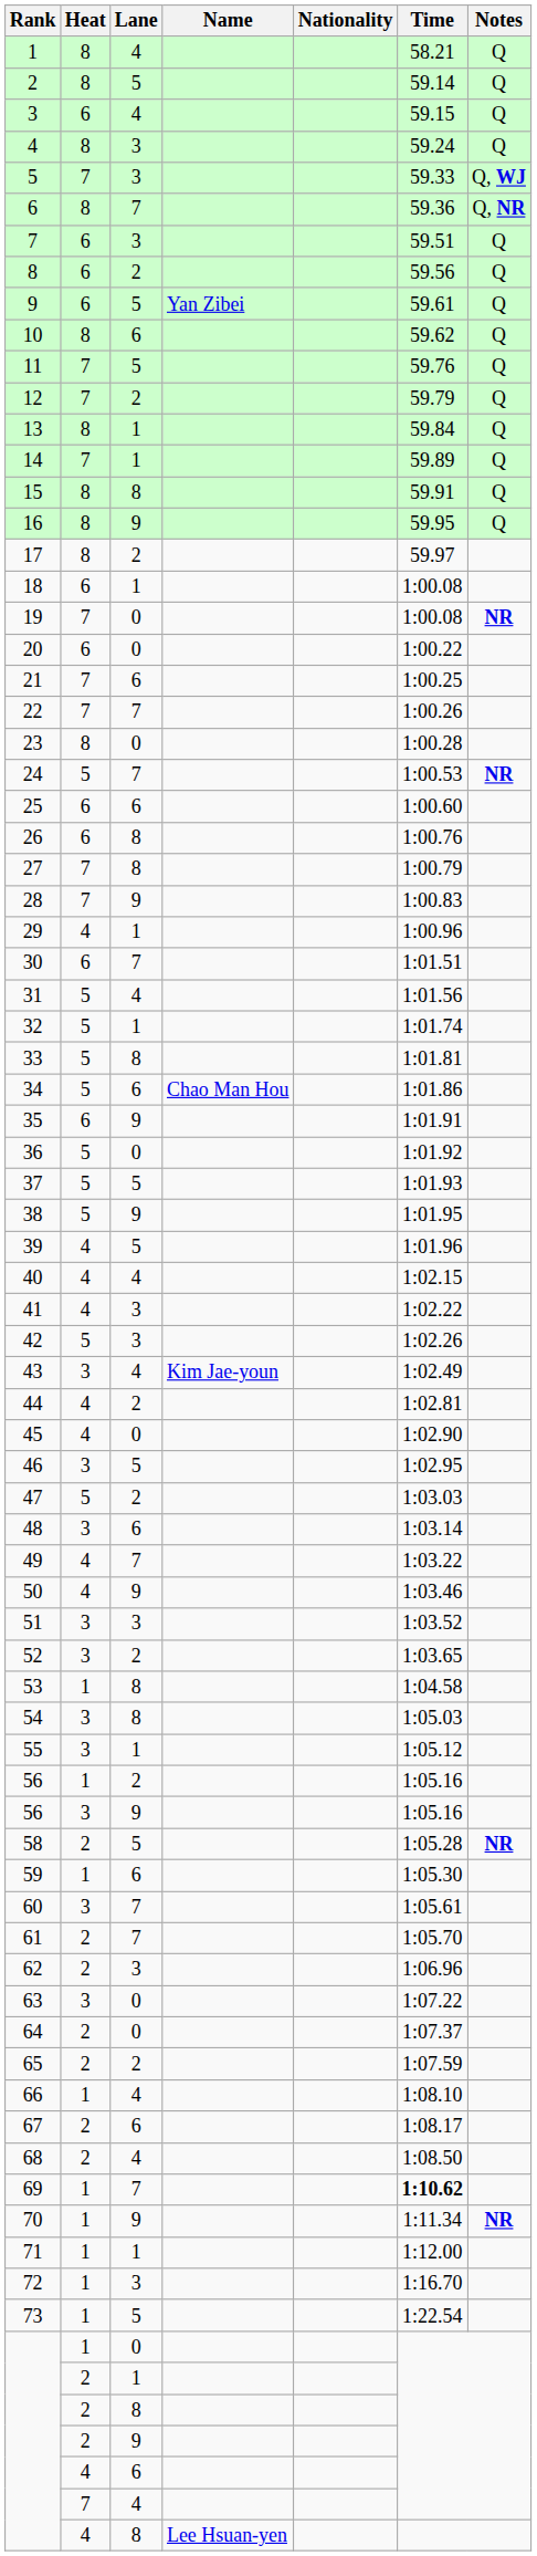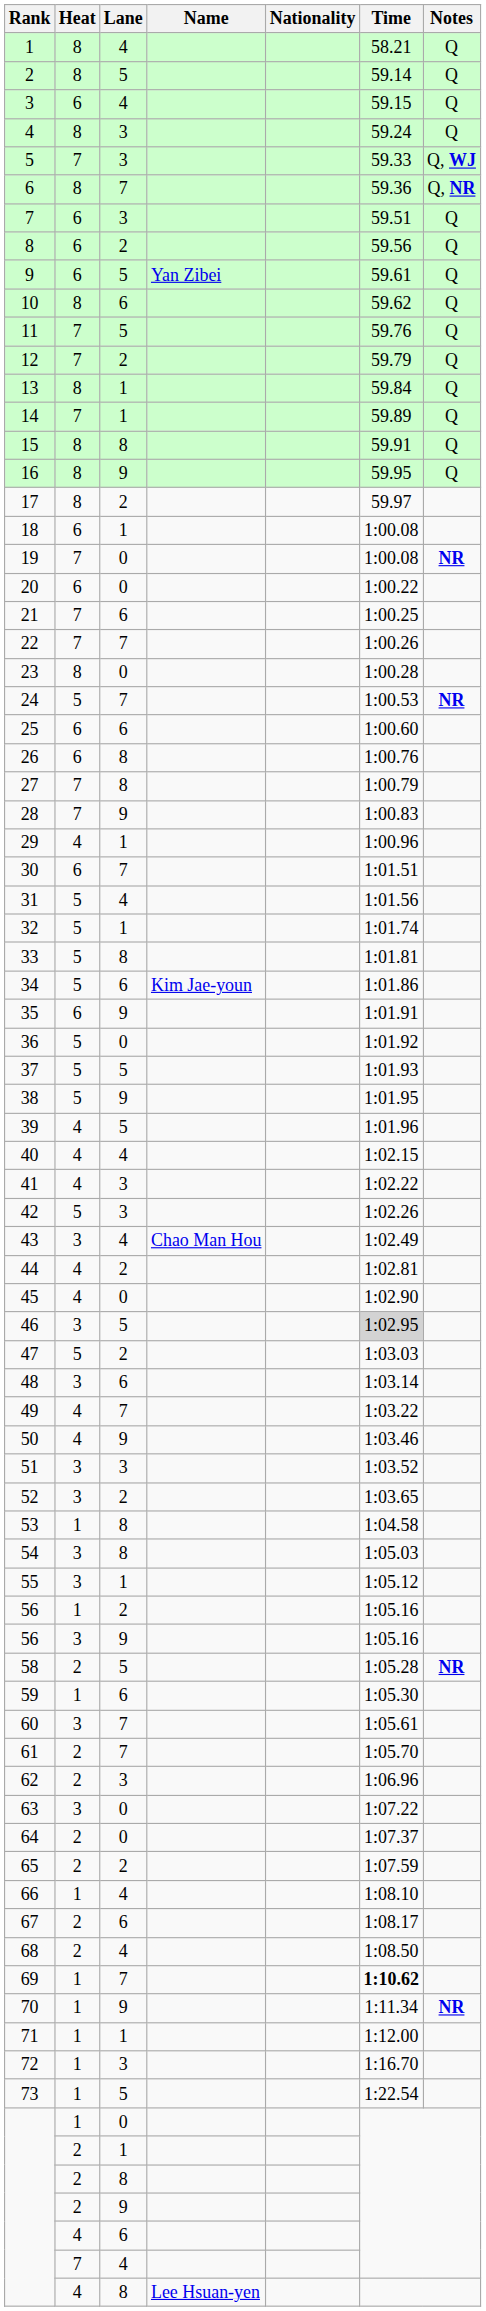 <table class="wikitable sortable" style="text-align:center">
 <tr>
 <th>Rank</th>
 <th>Heat</th>
 <th>Lane</th>
 <th>Name</th>
 <th>Nationality</th>
 <th>Time</th>
 <th>Notes</th>
 </tr>
 <tr bgcolor=ccffcc>
 <td>1</td>
 <td>8</td>
 <td>4</td>
 <td align=left></td>
 <td align=left></td>
 <td>58.21</td>
 <td>Q</td>
 </tr>
 <tr bgcolor=ccffcc>
 <td>2</td>
 <td>8</td>
 <td>5</td>
 <td align=left></td>
 <td align=left></td>
 <td>59.14</td>
 <td>Q</td>
 </tr>
 <tr bgcolor=ccffcc>
 <td>3</td>
 <td>6</td>
 <td>4</td>
 <td align=left></td>
 <td align=left></td>
 <td>59.15</td>
 <td>Q</td>
 </tr>
 <tr bgcolor=ccffcc>
 <td>4</td>
 <td>8</td>
 <td>3</td>
 <td align=left></td>
 <td align=left></td>
 <td>59.24</td>
 <td>Q</td>
 </tr>
 <tr bgcolor=ccffcc>
 <td>5</td>
 <td>7</td>
 <td>3</td>
 <td align=left></td>
 <td align=left></td>
 <td>59.33</td>
 <td>Q, <strong><a href='#'>WJ</a></strong></td>
 </tr>
 <tr bgcolor=ccffcc>
 <td>6</td>
 <td>8</td>
 <td>7</td>
 <td align=left></td>
 <td align=left></td>
 <td>59.36</td>
 <td>Q, <strong><a href='#'>NR</a></strong></td>
 </tr>
 <tr bgcolor=ccffcc>
 <td>7</td>
 <td>6</td>
 <td>3</td>
 <td align=left></td>
 <td align=left></td>
 <td>59.51</td>
 <td>Q</td>
 </tr>
 <tr bgcolor=ccffcc>
 <td>8</td>
 <td>6</td>
 <td>2</td>
 <td align=left></td>
 <td align=left></td>
 <td>59.56</td>
 <td>Q</td>
 </tr>
 <tr bgcolor=ccffcc>
 <td>9</td>
 <td>6</td>
 <td>5</td>
 <td align=left><a href='#'>Yan Zibei</a></td>
 <td align=left></td>
 <td>59.61</td>
 <td>Q</td>
 </tr>
 <tr bgcolor=ccffcc>
 <td>10</td>
 <td>8</td>
 <td>6</td>
 <td align=left></td>
 <td align=left></td>
 <td>59.62</td>
 <td>Q</td>
 </tr>
 <tr bgcolor=ccffcc>
 <td>11</td>
 <td>7</td>
 <td>5</td>
 <td align=left></td>
 <td align=left></td>
 <td>59.76</td>
 <td>Q</td>
 </tr>
 <tr bgcolor=ccffcc>
 <td>12</td>
 <td>7</td>
 <td>2</td>
 <td align=left></td>
 <td align=left></td>
 <td>59.79</td>
 <td>Q</td>
 </tr>
 <tr bgcolor=ccffcc>
 <td>13</td>
 <td>8</td>
 <td>1</td>
 <td align=left></td>
 <td align=left></td>
 <td>59.84</td>
 <td>Q</td>
 </tr>
 <tr bgcolor=ccffcc>
 <td>14</td>
 <td>7</td>
 <td>1</td>
 <td align=left></td>
 <td align=left></td>
 <td>59.89</td>
 <td>Q</td>
 </tr>
 <tr bgcolor=ccffcc>
 <td>15</td>
 <td>8</td>
 <td>8</td>
 <td align=left></td>
 <td align=left></td>
 <td>59.91</td>
 <td>Q</td>
 </tr>
 <tr bgcolor=ccffcc>
 <td>16</td>
 <td>8</td>
 <td>9</td>
 <td align=left></td>
 <td align=left></td>
 <td>59.95</td>
 <td>Q</td>
 </tr>
 <tr>
 <td>17</td>
 <td>8</td>
 <td>2</td>
 <td align=left></td>
 <td align=left></td>
 <td>59.97</td>
 <td></td>
 </tr>
 <tr>
 <td>18</td>
 <td>6</td>
 <td>1</td>
 <td align=left></td>
 <td align=left></td>
 <td>1:00.08</td>
 <td></td>
 </tr>
 <tr>
 <td>19</td>
 <td>7</td>
 <td>0</td>
 <td align=left></td>
 <td align=left></td>
 <td>1:00.08</td>
 <td><strong><a href='#'>NR</a></strong></td>
 </tr>
 <tr>
 <td>20</td>
 <td>6</td>
 <td>0</td>
 <td align=left></td>
 <td align=left></td>
 <td>1:00.22</td>
 <td></td>
 </tr>
 <tr>
 <td>21</td>
 <td>7</td>
 <td>6</td>
 <td align=left></td>
 <td align=left></td>
 <td>1:00.25</td>
 <td></td>
 </tr>
 <tr>
 <td>22</td>
 <td>7</td>
 <td>7</td>
 <td align=left></td>
 <td align=left></td>
 <td>1:00.26</td>
 <td></td>
 </tr>
 <tr>
 <td>23</td>
 <td>8</td>
 <td>0</td>
 <td align=left></td>
 <td align=left></td>
 <td>1:00.28</td>
 <td></td>
 </tr>
 <tr>
 <td>24</td>
 <td>5</td>
 <td>7</td>
 <td align=left></td>
 <td align=left></td>
 <td>1:00.53</td>
 <td><strong><a href='#'>NR</a></strong></td>
 </tr>
 <tr>
 <td>25</td>
 <td>6</td>
 <td>6</td>
 <td align=left></td>
 <td align=left></td>
 <td>1:00.60</td>
 <td></td>
 </tr>
 <tr>
 <td>26</td>
 <td>6</td>
 <td>8</td>
 <td align=left></td>
 <td align=left></td>
 <td>1:00.76</td>
 <td></td>
 </tr>
 <tr>
 <td>27</td>
 <td>7</td>
 <td>8</td>
 <td align=left></td>
 <td align=left></td>
 <td>1:00.79</td>
 <td></td>
 </tr>
 <tr>
 <td>28</td>
 <td>7</td>
 <td>9</td>
 <td align=left></td>
 <td align=left></td>
 <td>1:00.83</td>
 <td></td>
 </tr>
 <tr>
 <td>29</td>
 <td>4</td>
 <td>1</td>
 <td align=left></td>
 <td align=left></td>
 <td>1:00.96</td>
 <td></td>
 </tr>
 <tr>
 <td>30</td>
 <td>6</td>
 <td>7</td>
 <td align=left></td>
 <td align=left></td>
 <td>1:01.51</td>
 <td></td>
 </tr>
 <tr>
 <td>31</td>
 <td>5</td>
 <td>4</td>
 <td align=left></td>
 <td align=left></td>
 <td>1:01.56</td>
 <td></td>
 </tr>
 <tr>
 <td>32</td>
 <td>5</td>
 <td>1</td>
 <td align=left></td>
 <td align=left></td>
 <td>1:01.74</td>
 <td></td>
 </tr>
 <tr>
 <td>33</td>
 <td>5</td>
 <td>8</td>
 <td align=left></td>
 <td align=left></td>
 <td>1:01.81</td>
 <td></td>
 </tr>
 <tr>
 <td>34</td>
 <td>5</td>
 <td>6</td>
-<td align=left><a href='#'>Chao Man Hou</a></td>
+<td align=left><a href='#'>Kim Jae-youn</a></td>
 <td align=left></td>
 <td>1:01.86</td>
 <td></td>
 </tr>
 <tr>
 <td>35</td>
 <td>6</td>
 <td>9</td>
 <td align=left></td>
 <td align=left></td>
 <td>1:01.91</td>
 <td></td>
 </tr>
 <tr>
 <td>36</td>
 <td>5</td>
 <td>0</td>
 <td align=left></td>
 <td align=left></td>
 <td>1:01.92</td>
 <td></td>
 </tr>
 <tr>
 <td>37</td>
 <td>5</td>
 <td>5</td>
 <td align=left></td>
 <td align=left></td>
 <td>1:01.93</td>
 <td></td>
 </tr>
 <tr>
 <td>38</td>
 <td>5</td>
 <td>9</td>
 <td align=left></td>
 <td align=left></td>
 <td>1:01.95</td>
 <td></td>
 </tr>
 <tr>
 <td>39</td>
 <td>4</td>
 <td>5</td>
 <td align=left></td>
 <td align=left></td>
 <td>1:01.96</td>
 <td></td>
 </tr>
 <tr>
 <td>40</td>
 <td>4</td>
 <td>4</td>
 <td align=left></td>
 <td align=left></td>
 <td>1:02.15</td>
 <td></td>
 </tr>
 <tr>
 <td>41</td>
 <td>4</td>
 <td>3</td>
 <td align=left></td>
 <td align=left></td>
 <td>1:02.22</td>
 <td></td>
 </tr>
 <tr>
 <td>42</td>
 <td>5</td>
 <td>3</td>
 <td align=left></td>
 <td align=left></td>
 <td>1:02.26</td>
 <td></td>
 </tr>
 <tr>
 <td>43</td>
 <td>3</td>
 <td>4</td>
-<td align=left><a href='#'>Kim Jae-youn</a></td>
+<td align=left><a href='#'>Chao Man Hou</a></td>
 <td align=left></td>
 <td>1:02.49</td>
 <td></td>
 </tr>
 <tr>
 <td>44</td>
 <td>4</td>
 <td>2</td>
 <td align=left></td>
 <td align=left></td>
 <td>1:02.81</td>
 <td></td>
 </tr>
 <tr>
 <td>45</td>
 <td>4</td>
 <td>0</td>
 <td align=left></td>
 <td align=left></td>
 <td>1:02.90</td>
 <td></td>
 </tr>
 <tr>
 <td>46</td>
 <td>3</td>
 <td>5</td>
 <td align=left></td>
 <td align=left></td>
-<td>1:02.95</td>
+<td style="background: lightgrey;">1:02.95</td>
 <td></td>
 </tr>
 <tr>
 <td>47</td>
 <td>5</td>
 <td>2</td>
 <td align=left></td>
 <td align=left></td>
 <td>1:03.03</td>
 <td></td>
 </tr>
 <tr>
 <td>48</td>
 <td>3</td>
 <td>6</td>
 <td align=left></td>
 <td align=left></td>
 <td>1:03.14</td>
 <td></td>
 </tr>
 <tr>
 <td>49</td>
 <td>4</td>
 <td>7</td>
 <td align=left></td>
 <td align=left></td>
 <td>1:03.22</td>
 <td></td>
 </tr>
 <tr>
 <td>50</td>
 <td>4</td>
 <td>9</td>
 <td align=left></td>
 <td align=left></td>
 <td>1:03.46</td>
 <td></td>
 </tr>
 <tr>
 <td>51</td>
 <td>3</td>
 <td>3</td>
 <td align=left></td>
 <td align=left></td>
 <td>1:03.52</td>
 <td></td>
 </tr>
 <tr>
 <td>52</td>
 <td>3</td>
 <td>2</td>
 <td align=left></td>
 <td align=left></td>
 <td>1:03.65</td>
 <td></td>
 </tr>
 <tr>
 <td>53</td>
 <td>1</td>
 <td>8</td>
 <td align=left></td>
 <td align=left></td>
 <td>1:04.58</td>
 <td></td>
 </tr>
 <tr>
 <td>54</td>
 <td>3</td>
 <td>8</td>
 <td align=left></td>
 <td align=left></td>
 <td>1:05.03</td>
 <td></td>
 </tr>
 <tr>
 <td>55</td>
 <td>3</td>
 <td>1</td>
 <td align=left></td>
 <td align=left></td>
 <td>1:05.12</td>
 <td></td>
 </tr>
 <tr>
 <td>56</td>
 <td>1</td>
 <td>2</td>
 <td align=left></td>
 <td align=left></td>
 <td>1:05.16</td>
 <td></td>
 </tr>
 <tr>
 <td>56</td>
 <td>3</td>
 <td>9</td>
 <td align=left></td>
 <td align=left></td>
 <td>1:05.16</td>
 <td></td>
 </tr>
 <tr>
 <td>58</td>
 <td>2</td>
 <td>5</td>
 <td align=left></td>
 <td align=left></td>
 <td>1:05.28</td>
 <td><strong><a href='#'>NR</a></strong></td>
 </tr>
 <tr>
 <td>59</td>
 <td>1</td>
 <td>6</td>
 <td align=left></td>
 <td align=left></td>
 <td>1:05.30</td>
 <td></td>
 </tr>
 <tr>
 <td>60</td>
 <td>3</td>
 <td>7</td>
 <td align=left></td>
 <td align=left></td>
 <td>1:05.61</td>
 <td></td>
 </tr>
 <tr>
 <td>61</td>
 <td>2</td>
 <td>7</td>
 <td align=left></td>
 <td align=left></td>
 <td>1:05.70</td>
 <td></td>
 </tr>
 <tr>
 <td>62</td>
 <td>2</td>
 <td>3</td>
 <td align=left></td>
 <td align=left></td>
 <td>1:06.96</td>
 <td></td>
 </tr>
 <tr>
 <td>63</td>
 <td>3</td>
 <td>0</td>
 <td align=left></td>
 <td align=left></td>
 <td>1:07.22</td>
 <td></td>
 </tr>
 <tr>
 <td>64</td>
 <td>2</td>
 <td>0</td>
 <td align=left></td>
 <td align=left></td>
 <td>1:07.37</td>
 <td></td>
 </tr>
 <tr>
 <td>65</td>
 <td>2</td>
 <td>2</td>
 <td align=left></td>
 <td align=left></td>
 <td>1:07.59</td>
 <td></td>
 </tr>
 <tr>
 <td>66</td>
 <td>1</td>
 <td>4</td>
 <td align=left></td>
 <td align=left></td>
 <td>1:08.10</td>
 <td></td>
 </tr>
 <tr>
 <td>67</td>
 <td>2</td>
 <td>6</td>
 <td align=left></td>
 <td align=left></td>
 <td>1:08.17</td>
 <td></td>
 </tr>
 <tr>
 <td>68</td>
 <td>2</td>
 <td>4</td>
 <td align=left></td>
 <td align=left></td>
 <td>1:08.50</td>
 <td></td>
 </tr>
 <tr>
 <td>69</td>
 <td>1</td>
 <td>7</td>
 <td align=left></td>
 <td align=left></td>
 <td><strong>1:10.62</strong></td>
 <td></td>
 </tr>
 <tr>
 <td>70</td>
 <td>1</td>
 <td>9</td>
 <td align=left></td>
 <td align=left></td>
 <td>1:11.34</td>
 <td><strong><a href='#'>NR</a></strong></td>
 </tr>
 <tr>
 <td>71</td>
 <td>1</td>
 <td>1</td>
 <td align=left></td>
 <td align=left></td>
 <td>1:12.00</td>
 <td></td>
 </tr>
 <tr>
 <td>72</td>
 <td>1</td>
 <td>3</td>
 <td align=left></td>
 <td align=left></td>
 <td>1:16.70</td>
 <td></td>
 </tr>
 <tr>
 <td>73</td>
 <td>1</td>
 <td>5</td>
 <td align=left></td>
 <td align=left></td>
 <td>1:22.54</td>
 <td></td>
 </tr>
 <tr>
 <td rowspan=7></td>
 <td>1</td>
 <td>0</td>
 <td align=left></td>
 <td align=left></td>
 <td rowspan=6 colspan=2></td>
 </tr>
 <tr>
 <td>2</td>
 <td>1</td>
 <td align=left></td>
 <td align=left></td>
 </tr>
 <tr>
 <td>2</td>
 <td>8</td>
 <td align=left></td>
 <td align=left></td>
 </tr>
 <tr>
 <td>2</td>
 <td>9</td>
 <td align=left></td>
 <td align=left></td>
 </tr>
 <tr>
 <td>4</td>
 <td>6</td>
 <td align=left></td>
 <td align=left></td>
 </tr>
 <tr>
 <td>7</td>
 <td>4</td>
 <td align=left></td>
 <td align=left></td>
 </tr>
 <tr>
 <td>4</td>
 <td>8</td>
 <td align=left><a href='#'>Lee Hsuan-yen</a></td>
 <td align=left></td>
 <td colspan=2></td>
 </tr>
 </table>
